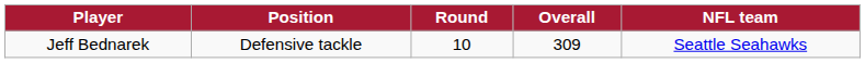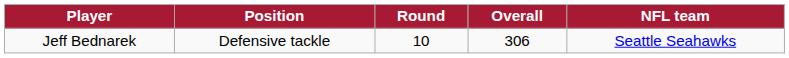 <table class="wikitable" width="65%">
 <tr align="center"  style="background:#A81933;color:#FFFFFF;">
 <td><strong>Player</strong></td>
 <td><strong>Position</strong></td>
 <td><strong>Round</strong></td>
 <td><strong>Overall</strong></td>
 <td><strong>NFL team</strong></td>
 </tr>
 <tr align="center" bgcolor="">
 <td>Jeff Bednarek</td>
 <td>Defensive tackle</td>
 <td>10</td>
-<td>309</td>
+<td>306</td>
 <td><a href='#'>Seattle Seahawks</a></td>
 </tr>
 </table>
